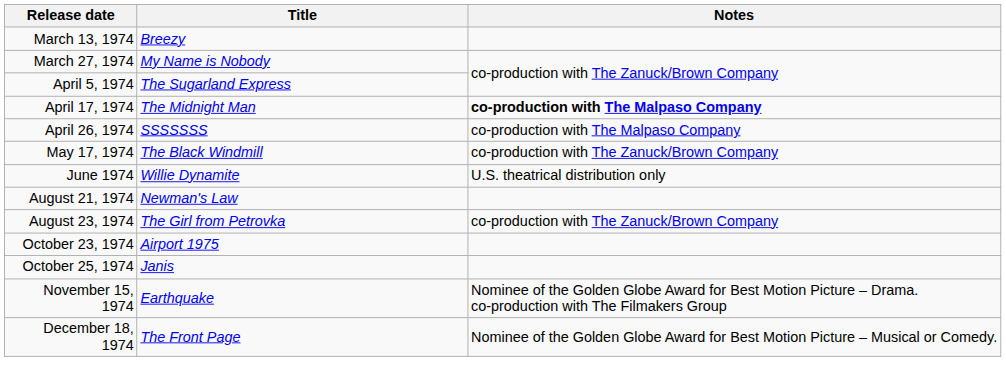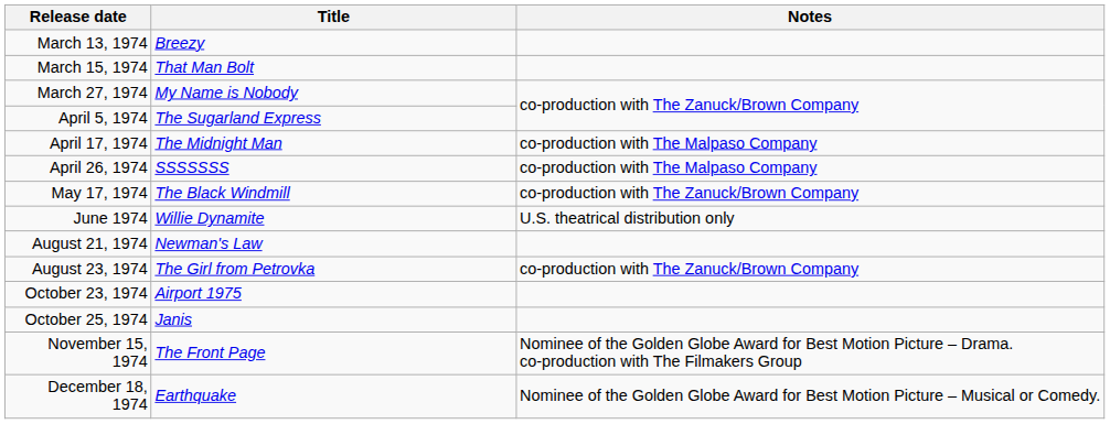 <table class="wikitable sortable">
 <tr>
 <th style="width:8.75em;">Release date</th>
 <th style="width:22.5em;">Title</th>
 <th>Notes</th>
 </tr>
 <tr>
 <td style="text-align:right;">March 13, 1974</td>
 <td><em><a href='#'>Breezy</a></em></td>
+<td></td>
+</tr>
+<tr>
+<td style="text-align:right;">March 15, 1974</td>
+<td><em><a href='#'>That Man Bolt</a></em></td>
 <td></td>
 </tr>
 <tr>
 <td style="text-align:right;">March 27, 1974</td>
 <td><em><a href='#'>My Name is Nobody</a></em></td>
 <td rowspan="2">co-production with <a href='#'>The Zanuck/Brown Company</a></td>
 </tr>
 <tr>
 <td style="text-align:right;">April 5, 1974</td>
 <td><em><a href='#'>The Sugarland Express</a></em></td>
 </tr>
 <tr>
 <td style="text-align:right;">April 17, 1974</td>
 <td><em><a href='#'>The Midnight Man</a></em></td>
-<td><strong>co-production with <a href='#'>The Malpaso Company</a></strong></td>
+<td>co-production with <a href='#'>The Malpaso Company</a></td>
 </tr>
 <tr>
 <td style="text-align:right;">April 26, 1974</td>
 <td><em><a href='#'>SSSSSSS</a></em></td>
 <td>co-production with <a href='#'>The Malpaso Company</a></td>
 </tr>
 <tr>
 <td style="text-align:right;">May 17, 1974</td>
 <td><em><a href='#'>The Black Windmill</a></em></td>
 <td>co-production with <a href='#'>The Zanuck/Brown Company</a></td>
 </tr>
 <tr>
 <td style="text-align:right;">June 1974</td>
 <td><em><a href='#'>Willie Dynamite</a></em></td>
 <td>U.S. theatrical distribution only</td>
 </tr>
 <tr>
 <td style="text-align:right;">August 21, 1974</td>
 <td><em><a href='#'>Newman's Law</a></em></td>
 <td></td>
 </tr>
 <tr>
 <td style="text-align:right;">August 23, 1974</td>
 <td><em><a href='#'>The Girl from Petrovka</a></em></td>
 <td>co-production with <a href='#'>The Zanuck/Brown Company</a></td>
 </tr>
 <tr>
 <td style="text-align:right;">October 23, 1974</td>
 <td><em><a href='#'>Airport 1975</a></em></td>
 <td></td>
 </tr>
 <tr>
 <td style="text-align:right;">October 25, 1974</td>
 <td><em><a href='#'>Janis</a></em></td>
 <td></td>
 </tr>
 <tr>
 <td style="text-align:right;">November 15, 1974</td>
-<td><em><a href='#'>Earthquake</a></em></td>
+<td><em><a href='#'>The Front Page</a></em></td>
 <td>Nominee of the Golden Globe Award for Best Motion Picture – Drama.<br>co-production with The Filmakers Group</td>
 </tr>
 <tr>
 <td style="text-align:right;">December 18, 1974</td>
-<td><em><a href='#'>The Front Page</a></em></td>
+<td><em><a href='#'>Earthquake</a></em></td>
 <td>Nominee of the Golden Globe Award for Best Motion Picture – Musical or Comedy.</td>
 </tr>
 </table>
